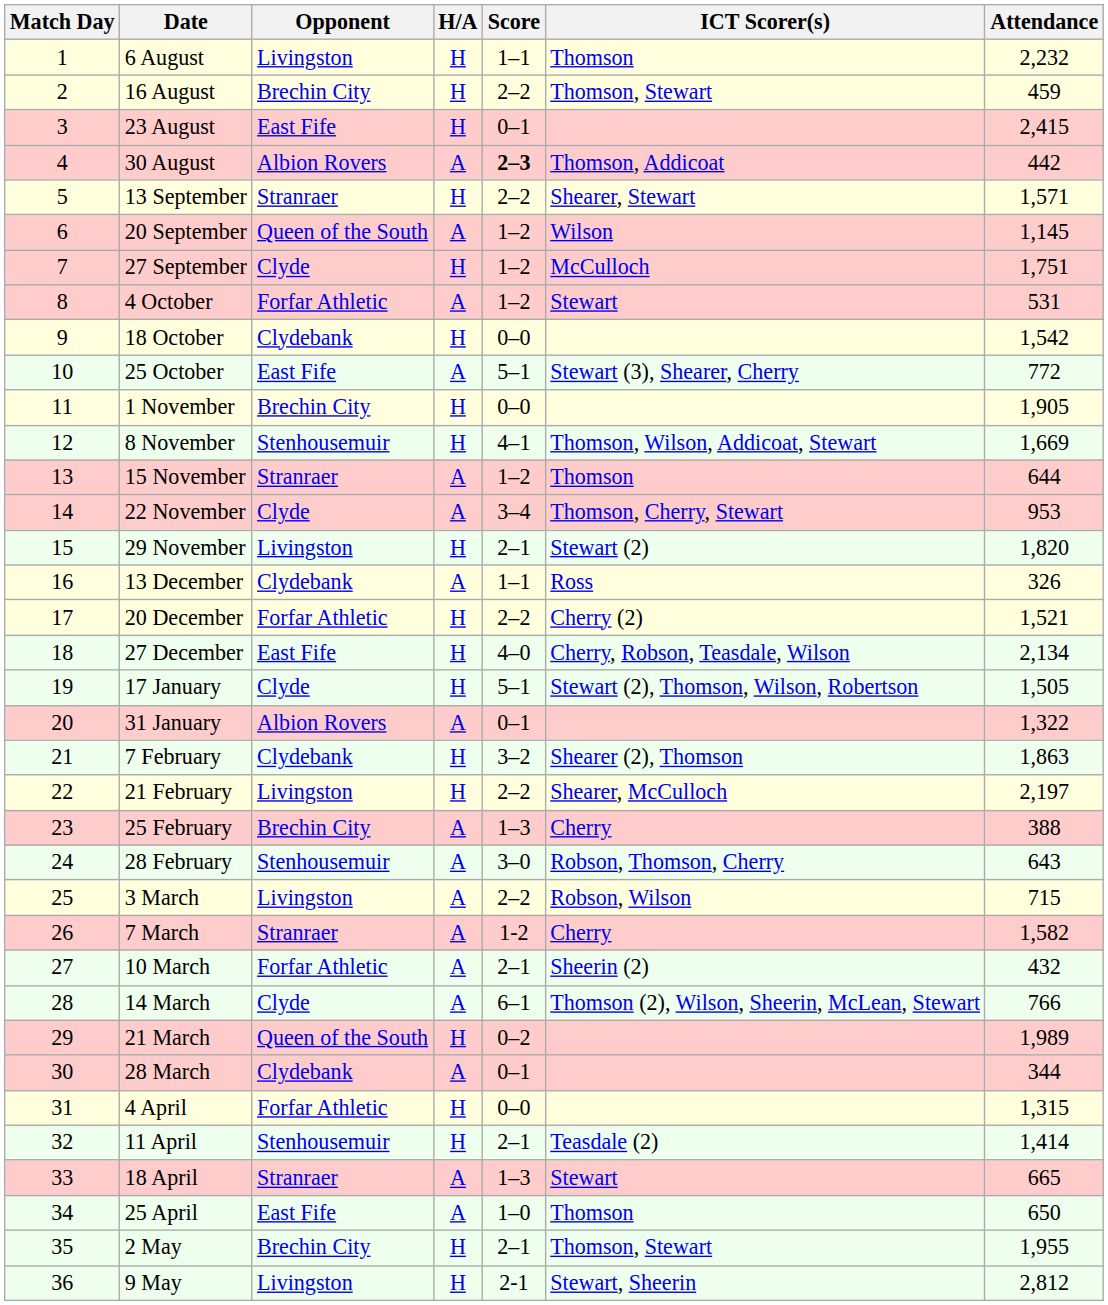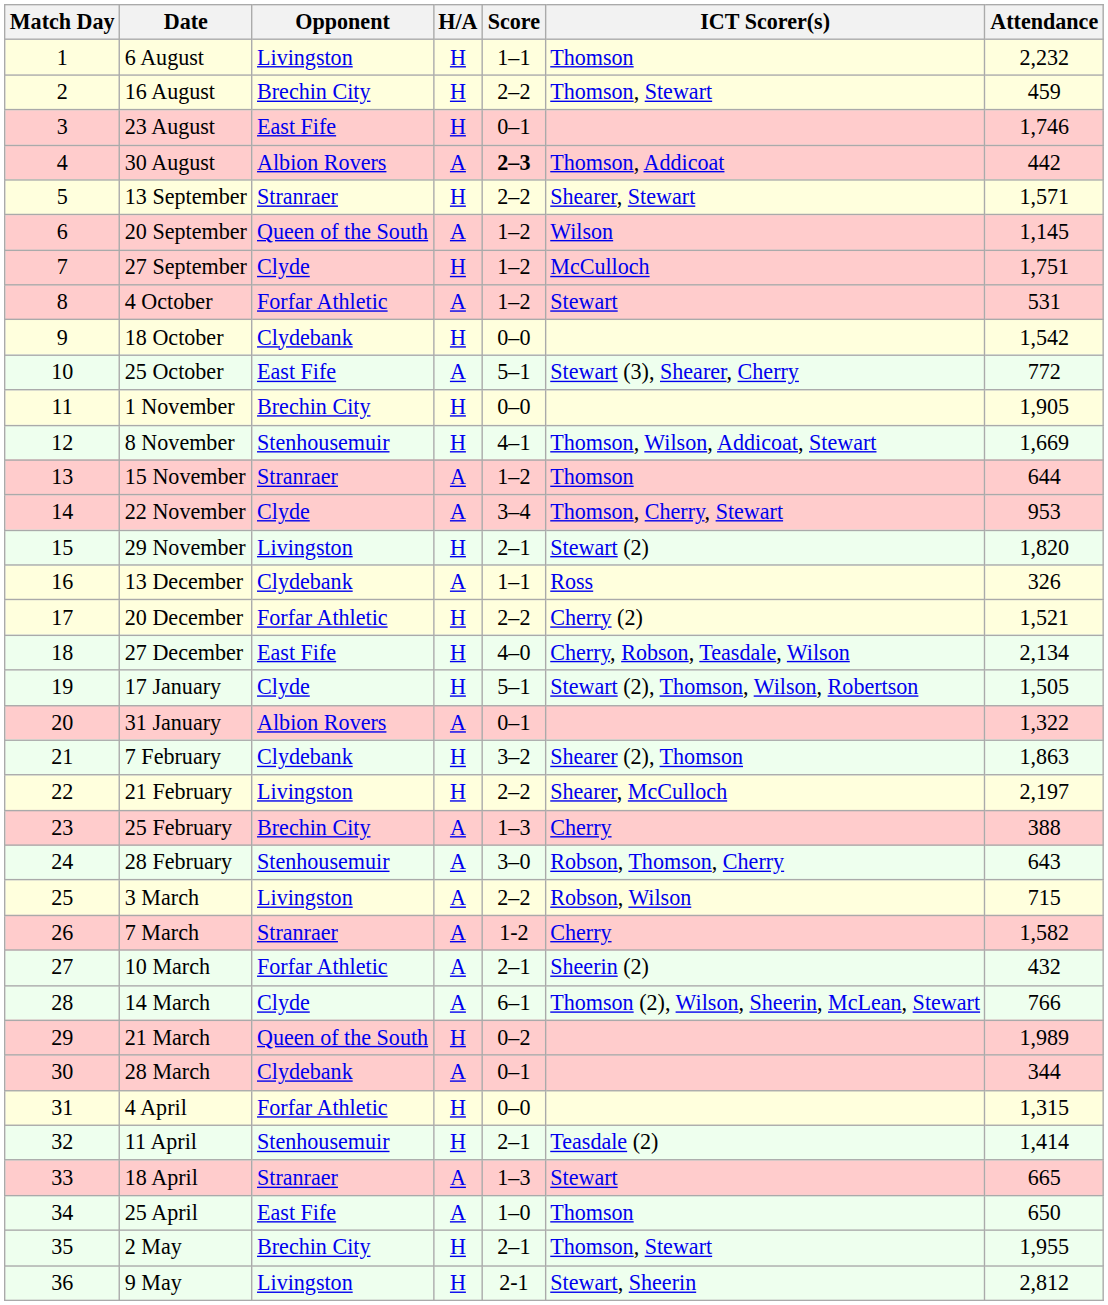 <table class="wikitable" style="text-align:center">
 <tr>
 <th>Match Day</th>
 <th>Date</th>
 <th>Opponent</th>
 <th>H/A</th>
 <th>Score</th>
 <th>ICT Scorer(s)</th>
 <th>Attendance</th>
 </tr>
 <tr bgcolor=#FFFFDD>
 <td>1</td>
 <td align=left>6 August</td>
 <td align=left><a href='#'>Livingston</a></td>
 <td><a href='#'>H</a></td>
 <td>1–1</td>
 <td align=left><a href='#'>Thomson</a></td>
 <td>2,232</td>
 </tr>
 <tr bgcolor=#FFFFDD>
 <td>2</td>
 <td align=left>16 August</td>
 <td align=left><a href='#'>Brechin City</a></td>
 <td><a href='#'>H</a></td>
 <td>2–2</td>
 <td align=left><a href='#'>Thomson</a>, <a href='#'>Stewart</a></td>
 <td>459</td>
 </tr>
 <tr bgcolor=#FFCCCC>
 <td>3</td>
 <td align=left>23 August</td>
 <td align=left><a href='#'>East Fife</a></td>
 <td><a href='#'>H</a></td>
 <td>0–1</td>
 <td align=left></td>
-<td>2,415</td>
+<td>1,746</td>
 </tr>
 <tr bgcolor=#FFCCCC>
 <td>4</td>
 <td align=left>30 August</td>
 <td align=left><a href='#'>Albion Rovers</a></td>
 <td><a href='#'>A</a></td>
 <td><strong>2–3</strong></td>
 <td align=left><a href='#'>Thomson</a>, <a href='#'>Addicoat</a></td>
 <td>442</td>
 </tr>
 <tr bgcolor=#FFFFDD>
 <td>5</td>
 <td align=left>13 September</td>
 <td align=left><a href='#'>Stranraer</a></td>
 <td><a href='#'>H</a></td>
 <td>2–2</td>
 <td align=left><a href='#'>Shearer</a>, <a href='#'>Stewart</a></td>
 <td>1,571</td>
 </tr>
 <tr bgcolor=#FFCCCC>
 <td>6</td>
 <td align=left>20 September</td>
 <td align=left><a href='#'>Queen of the South</a></td>
 <td><a href='#'>A</a></td>
 <td>1–2</td>
 <td align=left><a href='#'>Wilson</a></td>
 <td>1,145</td>
 </tr>
 <tr bgcolor=#FFCCCC>
 <td>7</td>
 <td align=left>27 September</td>
 <td align=left><a href='#'>Clyde</a></td>
 <td><a href='#'>H</a></td>
 <td>1–2</td>
 <td align=left><a href='#'>McCulloch</a></td>
 <td>1,751</td>
 </tr>
 <tr bgcolor=#FFCCCC>
 <td>8</td>
 <td align=left>4 October</td>
 <td align=left><a href='#'>Forfar Athletic</a></td>
 <td><a href='#'>A</a></td>
 <td>1–2</td>
 <td align=left><a href='#'>Stewart</a></td>
 <td>531</td>
 </tr>
 <tr bgcolor=#FFFFDD>
 <td>9</td>
 <td align=left>18 October</td>
 <td align=left><a href='#'>Clydebank</a></td>
 <td><a href='#'>H</a></td>
 <td>0–0</td>
 <td align=left></td>
 <td>1,542</td>
 </tr>
 <tr bgcolor=#EEFFEE>
 <td>10</td>
 <td align=left>25 October</td>
 <td align=left><a href='#'>East Fife</a></td>
 <td><a href='#'>A</a></td>
 <td>5–1</td>
 <td align=left><a href='#'>Stewart</a> (3), <a href='#'>Shearer</a>, <a href='#'>Cherry</a></td>
 <td>772</td>
 </tr>
 <tr bgcolor=#FFFFDD>
 <td>11</td>
 <td align=left>1 November</td>
 <td align=left><a href='#'>Brechin City</a></td>
 <td><a href='#'>H</a></td>
 <td>0–0</td>
 <td align=left></td>
 <td>1,905</td>
 </tr>
 <tr bgcolor=#EEFFEE>
 <td>12</td>
 <td align=left>8 November</td>
 <td align=left><a href='#'>Stenhousemuir</a></td>
 <td><a href='#'>H</a></td>
 <td>4–1</td>
 <td align=left><a href='#'>Thomson</a>, <a href='#'>Wilson</a>, <a href='#'>Addicoat</a>, <a href='#'>Stewart</a></td>
 <td>1,669</td>
 </tr>
 <tr bgcolor=#FFCCCC>
 <td>13</td>
 <td align=left>15 November</td>
 <td align=left><a href='#'>Stranraer</a></td>
 <td><a href='#'>A</a></td>
 <td>1–2</td>
 <td align=left><a href='#'>Thomson</a></td>
 <td>644</td>
 </tr>
 <tr bgcolor=#FFCCCC>
 <td>14</td>
 <td align=left>22 November</td>
 <td align=left><a href='#'>Clyde</a></td>
 <td><a href='#'>A</a></td>
 <td>3–4</td>
 <td align=left><a href='#'>Thomson</a>, <a href='#'>Cherry</a>, <a href='#'>Stewart</a></td>
 <td>953</td>
 </tr>
 <tr bgcolor=#EEFFEE>
 <td>15</td>
 <td align=left>29 November</td>
 <td align=left><a href='#'>Livingston</a></td>
 <td><a href='#'>H</a></td>
 <td>2–1</td>
 <td align=left><a href='#'>Stewart</a> (2)</td>
 <td>1,820</td>
 </tr>
 <tr bgcolor=#FFFFDD>
 <td>16</td>
 <td align=left>13 December</td>
 <td align=left><a href='#'>Clydebank</a></td>
 <td><a href='#'>A</a></td>
 <td>1–1</td>
 <td align=left><a href='#'>Ross</a></td>
 <td>326</td>
 </tr>
 <tr bgcolor=#FFFFDD>
 <td>17</td>
 <td align=left>20 December</td>
 <td align=left><a href='#'>Forfar Athletic</a></td>
 <td><a href='#'>H</a></td>
 <td>2–2</td>
 <td align=left><a href='#'>Cherry</a> (2)</td>
 <td>1,521</td>
 </tr>
 <tr bgcolor=#EEFFEE>
 <td>18</td>
 <td align=left>27 December</td>
 <td align=left><a href='#'>East Fife</a></td>
 <td><a href='#'>H</a></td>
 <td>4–0</td>
 <td align=left><a href='#'>Cherry</a>, <a href='#'>Robson</a>, <a href='#'>Teasdale</a>, <a href='#'>Wilson</a></td>
 <td>2,134</td>
 </tr>
 <tr bgcolor=#EEFFEE>
 <td>19</td>
 <td align=left>17 January</td>
 <td align=left><a href='#'>Clyde</a></td>
 <td><a href='#'>H</a></td>
 <td>5–1</td>
 <td align=left><a href='#'>Stewart</a> (2), <a href='#'>Thomson</a>, <a href='#'>Wilson</a>, <a href='#'>Robertson</a></td>
 <td>1,505</td>
 </tr>
 <tr bgcolor=#FFCCCC>
 <td>20</td>
 <td align=left>31 January</td>
 <td align=left><a href='#'>Albion Rovers</a></td>
 <td><a href='#'>A</a></td>
 <td>0–1</td>
 <td align=left></td>
 <td>1,322</td>
 </tr>
 <tr bgcolor=#EEFFEE>
 <td>21</td>
 <td align=left>7 February</td>
 <td align=left><a href='#'>Clydebank</a></td>
 <td><a href='#'>H</a></td>
 <td>3–2</td>
 <td align=left><a href='#'>Shearer</a> (2), <a href='#'>Thomson</a></td>
 <td>1,863</td>
 </tr>
 <tr bgcolor=#FFFFDD>
 <td>22</td>
 <td align=left>21 February</td>
 <td align=left><a href='#'>Livingston</a></td>
 <td><a href='#'>H</a></td>
 <td>2–2</td>
 <td align=left><a href='#'>Shearer</a>, <a href='#'>McCulloch</a></td>
 <td>2,197</td>
 </tr>
 <tr bgcolor=#FFCCCC>
 <td>23</td>
 <td align=left>25 February</td>
 <td align=left><a href='#'>Brechin City</a></td>
 <td><a href='#'>A</a></td>
 <td>1–3</td>
 <td align=left><a href='#'>Cherry</a></td>
 <td>388</td>
 </tr>
 <tr bgcolor=#EEFFEE>
 <td>24</td>
 <td align=left>28 February</td>
 <td align=left><a href='#'>Stenhousemuir</a></td>
 <td><a href='#'>A</a></td>
 <td>3–0</td>
 <td align=left><a href='#'>Robson</a>, <a href='#'>Thomson</a>, <a href='#'>Cherry</a></td>
 <td>643</td>
 </tr>
 <tr bgcolor=#FFFFDD>
 <td>25</td>
 <td align=left>3 March</td>
 <td align=left><a href='#'>Livingston</a></td>
 <td><a href='#'>A</a></td>
 <td>2–2</td>
 <td align=left><a href='#'>Robson</a>, <a href='#'>Wilson</a></td>
 <td>715</td>
 </tr>
 <tr bgcolor=#FFCCCC>
 <td>26</td>
 <td align=left>7 March</td>
 <td align=left><a href='#'>Stranraer</a></td>
 <td><a href='#'>A</a></td>
 <td>1-2</td>
 <td align=left><a href='#'>Cherry</a></td>
 <td>1,582</td>
 </tr>
 <tr bgcolor=#EEFFEE>
 <td>27</td>
 <td align=left>10 March</td>
 <td align=left><a href='#'>Forfar Athletic</a></td>
 <td><a href='#'>A</a></td>
 <td>2–1</td>
 <td align=left><a href='#'>Sheerin</a> (2)</td>
 <td>432</td>
 </tr>
 <tr bgcolor=#EEFFEE>
 <td>28</td>
 <td align=left>14 March</td>
 <td align=left><a href='#'>Clyde</a></td>
 <td><a href='#'>A</a></td>
 <td>6–1</td>
 <td align=left><a href='#'>Thomson</a> (2), <a href='#'>Wilson</a>, <a href='#'>Sheerin</a>, <a href='#'>McLean</a>, <a href='#'>Stewart</a></td>
 <td>766</td>
 </tr>
 <tr bgcolor=#FFCCCC>
 <td>29</td>
 <td align=left>21 March</td>
 <td align=left><a href='#'>Queen of the South</a></td>
 <td><a href='#'>H</a></td>
 <td>0–2</td>
 <td align=left></td>
 <td>1,989</td>
 </tr>
 <tr bgcolor=#FFCCCC>
 <td>30</td>
 <td align=left>28 March</td>
 <td align=left><a href='#'>Clydebank</a></td>
 <td><a href='#'>A</a></td>
 <td>0–1</td>
 <td align=left></td>
 <td>344</td>
 </tr>
 <tr bgcolor=#FFFFDD>
 <td>31</td>
 <td align=left>4 April</td>
 <td align=left><a href='#'>Forfar Athletic</a></td>
 <td><a href='#'>H</a></td>
 <td>0–0</td>
 <td align=left></td>
 <td>1,315</td>
 </tr>
 <tr bgcolor=#EEFFEE>
 <td>32</td>
 <td align=left>11 April</td>
 <td align=left><a href='#'>Stenhousemuir</a></td>
 <td><a href='#'>H</a></td>
 <td>2–1</td>
 <td align=left><a href='#'>Teasdale</a> (2)</td>
 <td>1,414</td>
 </tr>
 <tr bgcolor=#FFCCCC>
 <td>33</td>
 <td align=left>18 April</td>
 <td align=left><a href='#'>Stranraer</a></td>
 <td><a href='#'>A</a></td>
 <td>1–3</td>
 <td align=left><a href='#'>Stewart</a></td>
 <td>665</td>
 </tr>
 <tr bgcolor=#EEFFEE>
 <td>34</td>
 <td align=left>25 April</td>
 <td align=left><a href='#'>East Fife</a></td>
 <td><a href='#'>A</a></td>
 <td>1–0</td>
 <td align=left><a href='#'>Thomson</a></td>
 <td>650</td>
 </tr>
 <tr bgcolor=#EEFFEE>
 <td>35</td>
 <td align=left>2 May</td>
 <td align=left><a href='#'>Brechin City</a></td>
 <td><a href='#'>H</a></td>
 <td>2–1</td>
 <td align=left><a href='#'>Thomson</a>, <a href='#'>Stewart</a></td>
 <td>1,955</td>
 </tr>
 <tr bgcolor=#EEFFEE>
 <td>36</td>
 <td align=left>9 May</td>
 <td align=left><a href='#'>Livingston</a></td>
 <td><a href='#'>H</a></td>
 <td>2-1</td>
 <td align=left><a href='#'>Stewart</a>, <a href='#'>Sheerin</a></td>
 <td>2,812</td>
 </tr>
 <tr>
 </tr>
 </table>
